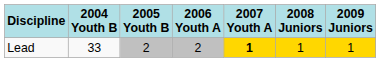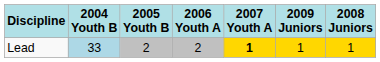 <table class="wikitable" style="text-align: center;">
 <tr>
 <th style="background: #b0e0e6;">Discipline</th>
 <th style="background: #b0e0e6;">2004<br>Youth B</th>
 <th style="background: #b0e0e6;">2005<br>Youth B</th>
 <th style="background: #b0e0e6;">2006<br>Youth A</th>
 <th style="background: #b0e0e6;">2007<br>Youth A</th>
+<th style="background: #b0e0e6;">2009<br>Juniors</th>
 <th style="background: #b0e0e6;">2008<br>Juniors</th>
-<th style="background: #b0e0e6;">2009<br>Juniors</th>
 </tr>
 <tr>
 <td align="left">Lead</td>
-<td>33</td>
+<td style="background: lightblue;">33</td>
 <td style="background: silver;">2</td>
 <td style="background: silver;">2</td>
 <td style="background: gold"><strong>1</strong></td>
 <td style="background: gold">1</td>
 <td style="background: gold">1</td>
 </tr>
 </table>
